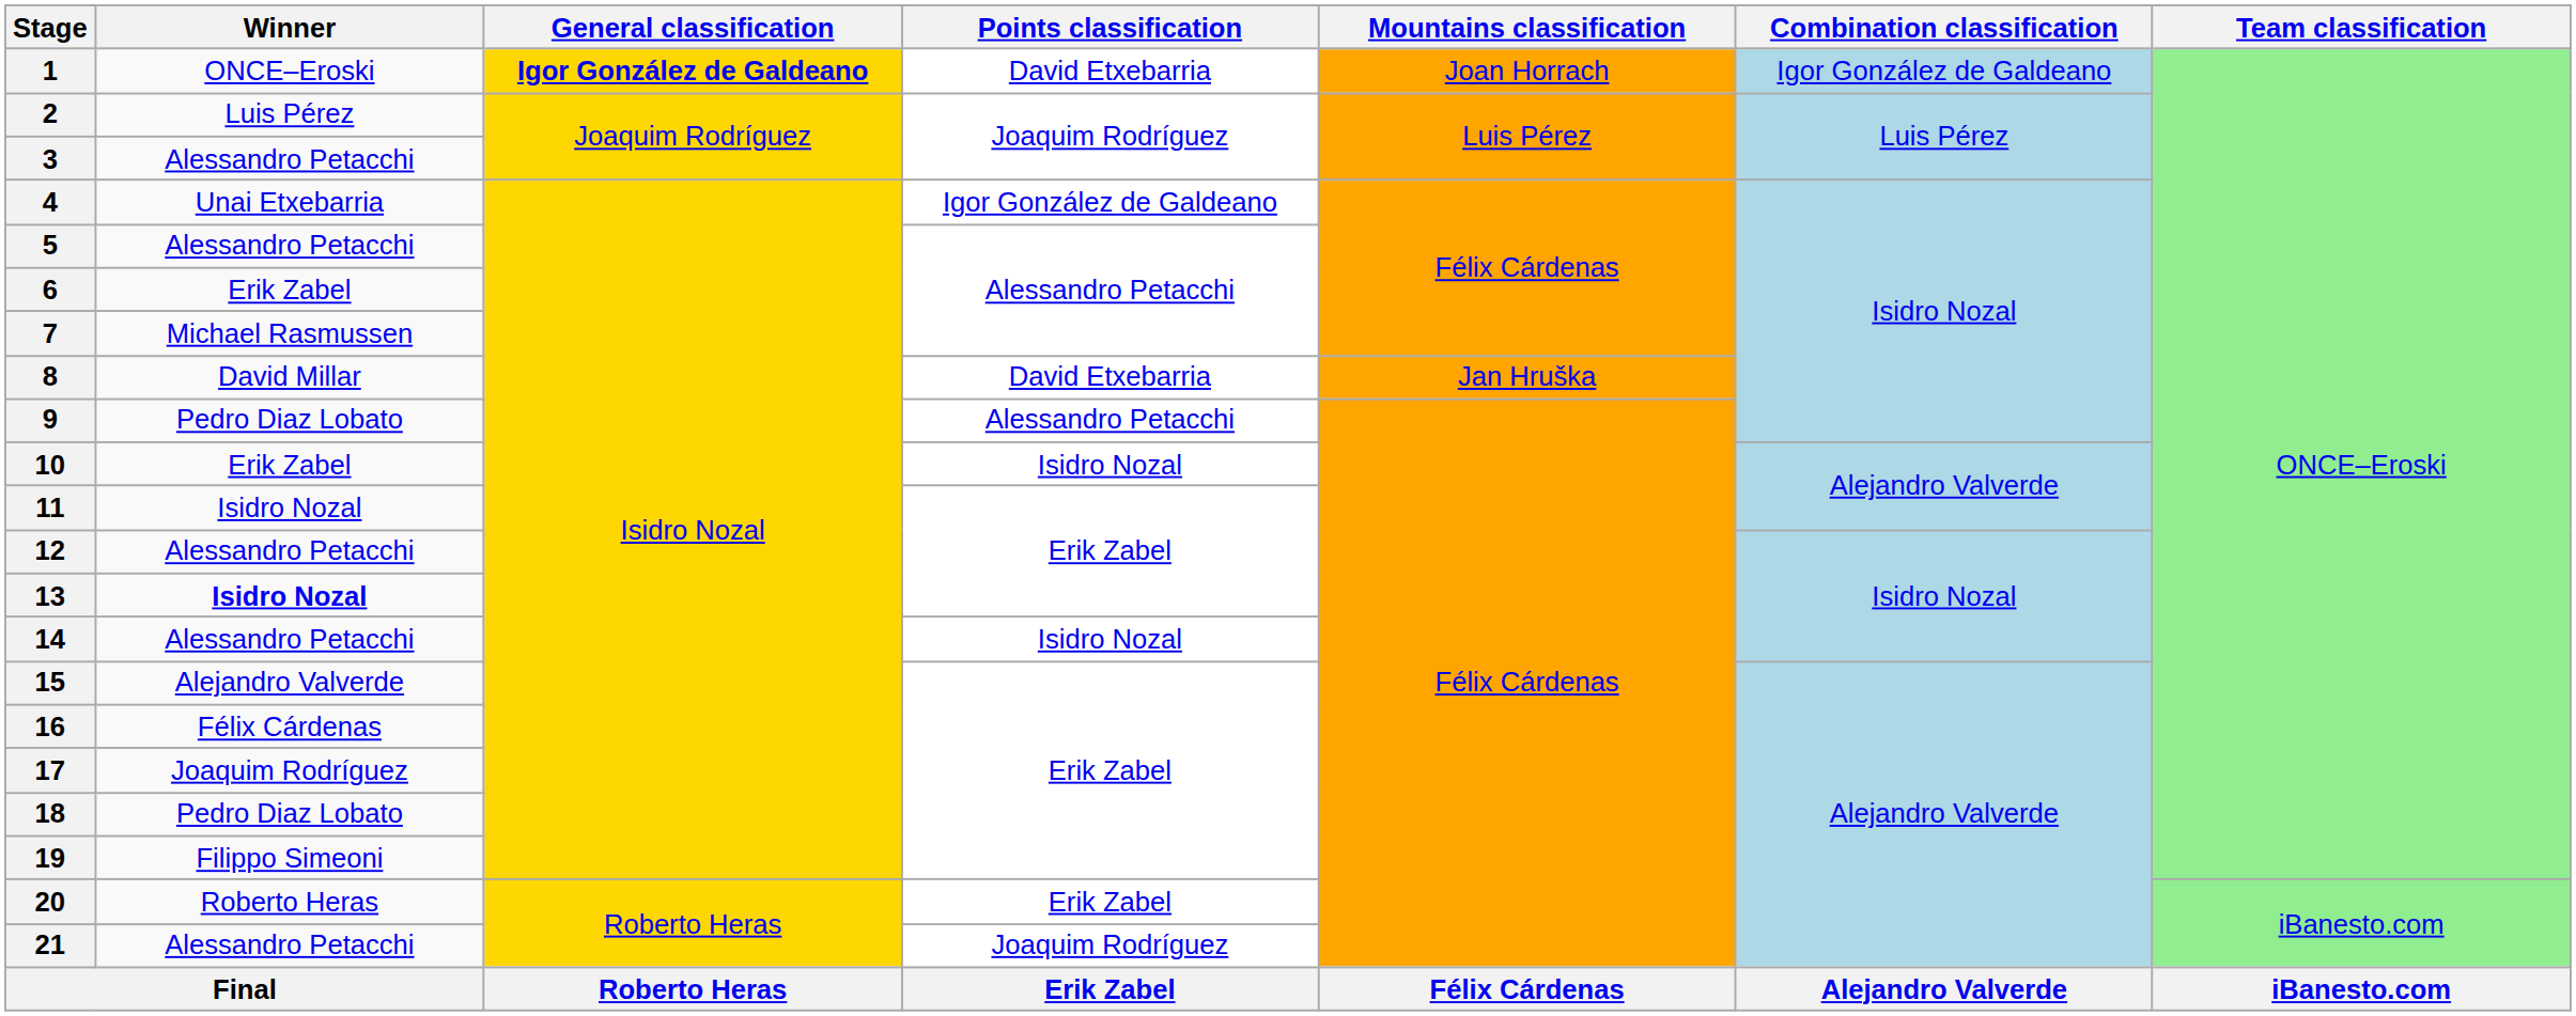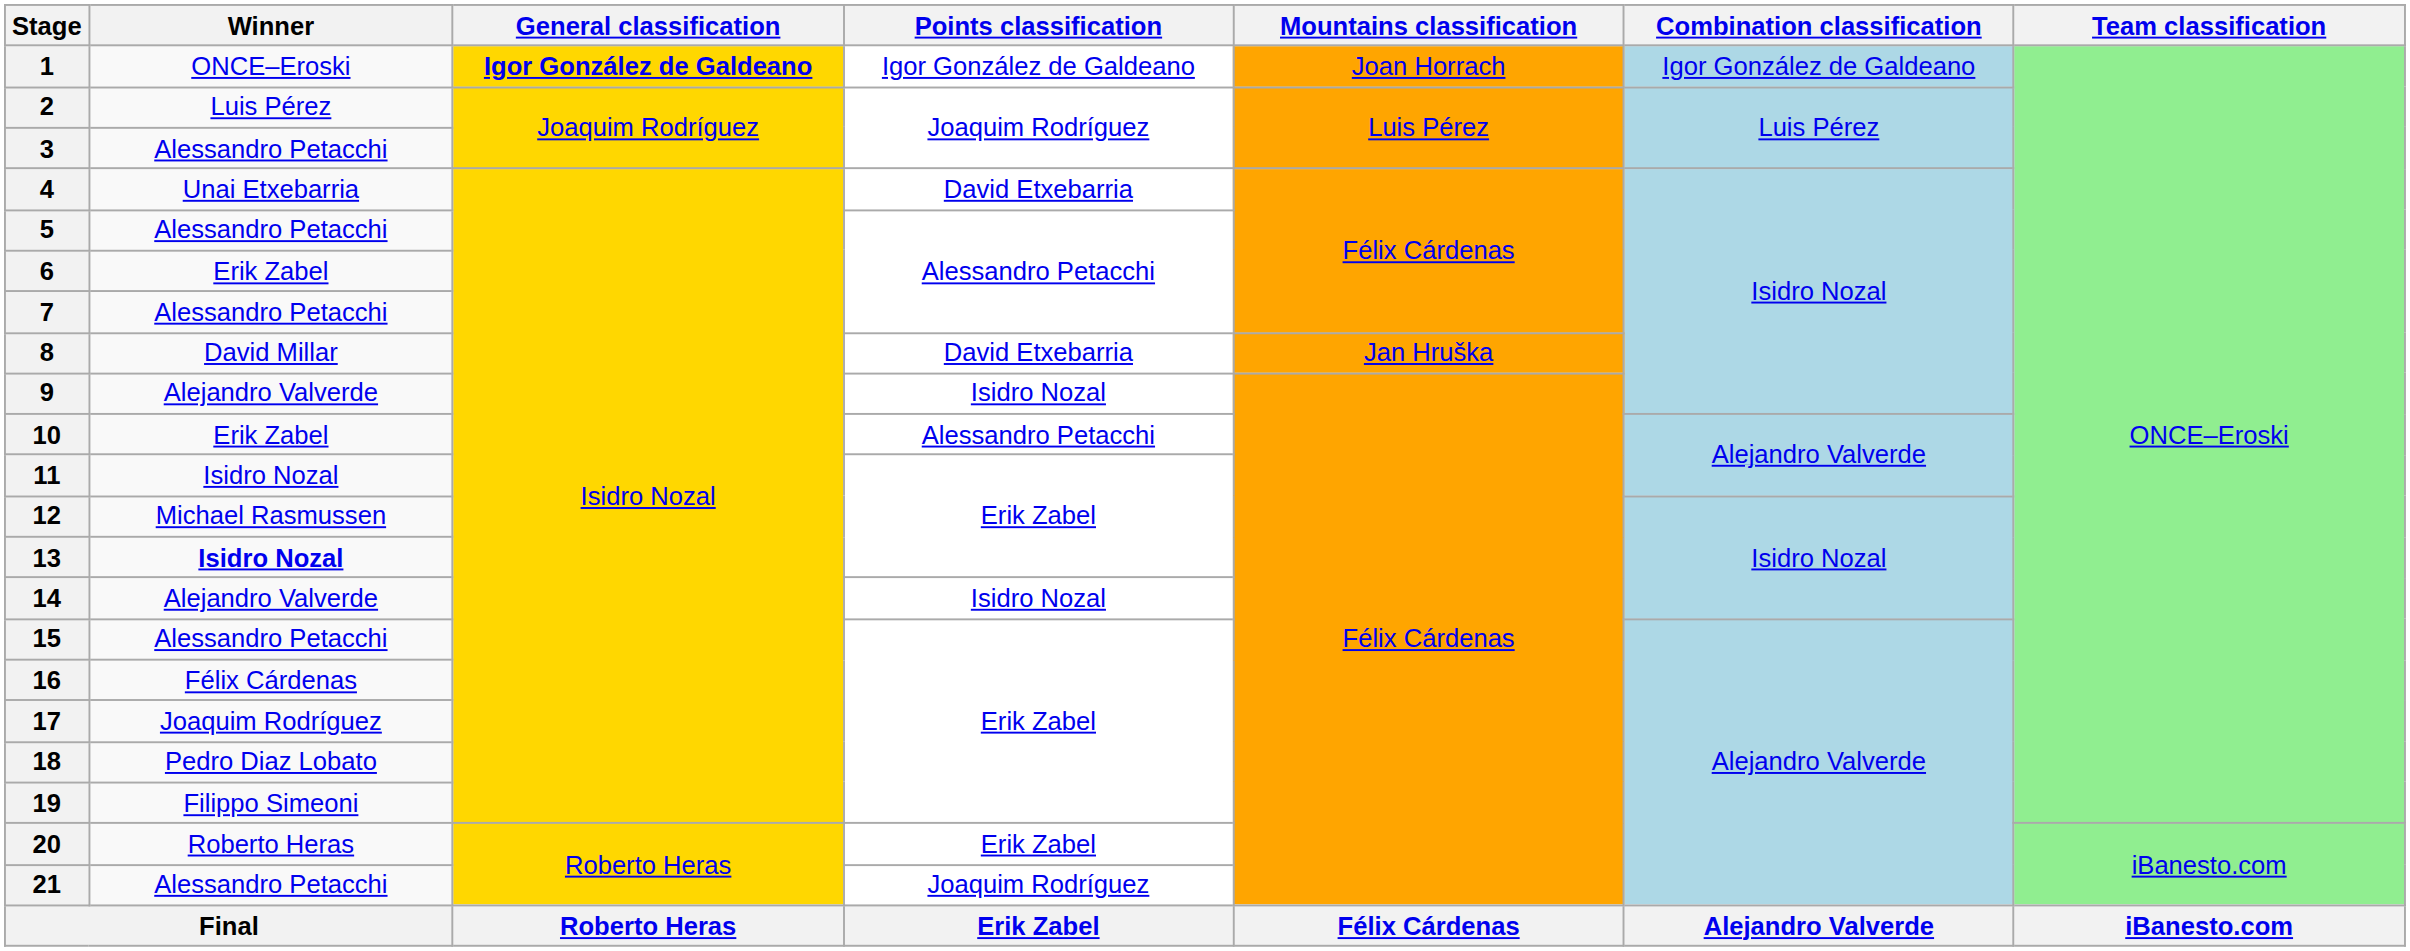 <table class="wikitable" style="text-align: center; font-size:smaller;">
 <tr style="background-color: #efefef;">
 <th width="1%">Stage</th>
 <th width="14%">Winner</th>
 <th width="15%"><a href='#'>General classification</a></th>
 <th width="15%"><a href='#'>Points classification</a></th>
 <th width="15%"><a href='#'>Mountains classification</a></th>
 <th width="15%"><a href='#'>Combination classification</a></th>
 <th width="15%"><a href='#'>Team classification</a></th>
 </tr>
 <tr>
 <th>1</th>
 <td><a href='#'>ONCE–Eroski</a></td>
 <td style="background:gold;" rowspan="1"><strong><a href='#'>Igor González de Galdeano</a></strong></td>
-<td style="background:white;" rowspan="1"><a href='#'>David Etxebarria</a></td>
+<td style="background:white;" rowspan="1"><a href='#'>Igor González de Galdeano</a></td>
 <td style="background:orange;" rowspan="1"><a href='#'>Joan Horrach</a></td>
 <td style="background:lightblue;" rowspan="1"><a href='#'>Igor González de Galdeano</a></td>
 <td style="background:lightgreen;" rowspan="19"><a href='#'>ONCE–Eroski</a></td>
 </tr>
 <tr>
 <th>2</th>
 <td><a href='#'>Luis Pérez</a></td>
 <td style="background:gold;" rowspan="2"><a href='#'>Joaquim Rodríguez</a></td>
 <td style="background:white;" rowspan="2"><a href='#'>Joaquim Rodríguez</a></td>
 <td style="background:orange;" rowspan="2"><a href='#'>Luis Pérez</a></td>
 <td style="background:lightblue;" rowspan="2"><a href='#'>Luis Pérez</a></td>
 </tr>
 <tr>
 <th>3</th>
 <td><a href='#'>Alessandro Petacchi</a></td>
 </tr>
 <tr>
 <th>4</th>
 <td><a href='#'>Unai Etxebarria</a></td>
 <td style="background:gold;" rowspan="16"><a href='#'>Isidro Nozal</a></td>
-<td style="background:white;" rowspan="1"><a href='#'>Igor González de Galdeano</a></td>
+<td style="background:white;" rowspan="1"><a href='#'>David Etxebarria</a></td>
 <td style="background:orange;" rowspan="4"><a href='#'>Félix Cárdenas</a></td>
 <td style="background:lightblue;" rowspan="6"><a href='#'>Isidro Nozal</a></td>
 </tr>
 <tr>
 <th>5</th>
 <td><a href='#'>Alessandro Petacchi</a></td>
 <td style="background:white;" rowspan="3"><a href='#'>Alessandro Petacchi</a></td>
 </tr>
 <tr>
 <th>6</th>
 <td><a href='#'>Erik Zabel</a></td>
 </tr>
 <tr>
 <th>7</th>
-<td><a href='#'>Michael Rasmussen</a></td>
+<td><a href='#'>Alessandro Petacchi</a></td>
 </tr>
 <tr>
 <th>8</th>
 <td><a href='#'>David Millar</a></td>
 <td style="background:white;" rowspan="1"><a href='#'>David Etxebarria</a></td>
 <td style="background:orange;" rowspan="1"><a href='#'>Jan Hruška</a></td>
 </tr>
 <tr>
 <th>9</th>
-<td><a href='#'>Pedro Diaz Lobato</a></td>
-<td style="background:white;" rowspan="1"><a href='#'>Alessandro Petacchi</a></td>
+<td><a href='#'>Alejandro Valverde</a></td>
+<td style="background:white;" rowspan="1"><a href='#'>Isidro Nozal</a></td>
 <td style="background:orange;" rowspan="13"><a href='#'>Félix Cárdenas</a></td>
 </tr>
 <tr>
 <th>10</th>
 <td><a href='#'>Erik Zabel</a></td>
-<td style="background:white;" rowspan="1"><a href='#'>Isidro Nozal</a></td>
+<td style="background:white;" rowspan="1"><a href='#'>Alessandro Petacchi</a></td>
 <td style="background:lightblue;" rowspan="2"><a href='#'>Alejandro Valverde</a></td>
 </tr>
 <tr>
 <th>11</th>
 <td><a href='#'>Isidro Nozal</a></td>
 <td style="background:white;" rowspan="3"><a href='#'>Erik Zabel</a></td>
 </tr>
 <tr>
 <th>12</th>
-<td><a href='#'>Alessandro Petacchi</a></td>
+<td><a href='#'>Michael Rasmussen</a></td>
 <td style="background:lightblue;" rowspan="3"><a href='#'>Isidro Nozal</a></td>
 </tr>
 <tr>
 <th>13</th>
 <td><strong><a href='#'>Isidro Nozal</a></strong></td>
 </tr>
 <tr>
 <th>14</th>
-<td><a href='#'>Alessandro Petacchi</a></td>
+<td><a href='#'>Alejandro Valverde</a></td>
 <td style="background:white;" rowspan="1"><a href='#'>Isidro Nozal</a></td>
 </tr>
 <tr>
 <th>15</th>
-<td><a href='#'>Alejandro Valverde</a></td>
+<td><a href='#'>Alessandro Petacchi</a></td>
 <td style="background:white;" rowspan="5"><a href='#'>Erik Zabel</a></td>
 <td style="background:lightblue;" rowspan="7"><a href='#'>Alejandro Valverde</a></td>
 </tr>
 <tr>
 <th>16</th>
 <td><a href='#'>Félix Cárdenas</a></td>
 </tr>
 <tr>
 <th>17</th>
 <td><a href='#'>Joaquim Rodríguez</a></td>
 </tr>
 <tr>
 <th>18</th>
 <td><a href='#'>Pedro Diaz Lobato</a></td>
 </tr>
 <tr>
 <th>19</th>
 <td><a href='#'>Filippo Simeoni</a></td>
 </tr>
 <tr>
 <th>20</th>
 <td><a href='#'>Roberto Heras</a></td>
 <td style="background:gold;" rowspan="2"><a href='#'>Roberto Heras</a></td>
 <td style="background:white;" rowspan="1"><a href='#'>Erik Zabel</a></td>
 <td style="background:lightgreen;" rowspan="2"><a href='#'>iBanesto.com</a></td>
 </tr>
 <tr>
 <th>21</th>
 <td><a href='#'>Alessandro Petacchi</a></td>
 <td style="background:white;" rowspan="1"><a href='#'>Joaquim Rodríguez</a></td>
 </tr>
 <tr>
 <th colspan=2><strong>Final</strong></th>
 <th rowspan="1"><strong><a href='#'>Roberto Heras</a></strong></th>
 <th rowspan="1"><strong><a href='#'>Erik Zabel</a></strong></th>
 <th rowspan="1"><strong><a href='#'>Félix Cárdenas</a></strong></th>
 <th rowspan="1"><strong><a href='#'>Alejandro Valverde</a></strong></th>
 <th rowspan="1"><strong><a href='#'>iBanesto.com</a></strong></th>
 </tr>
 </table>
